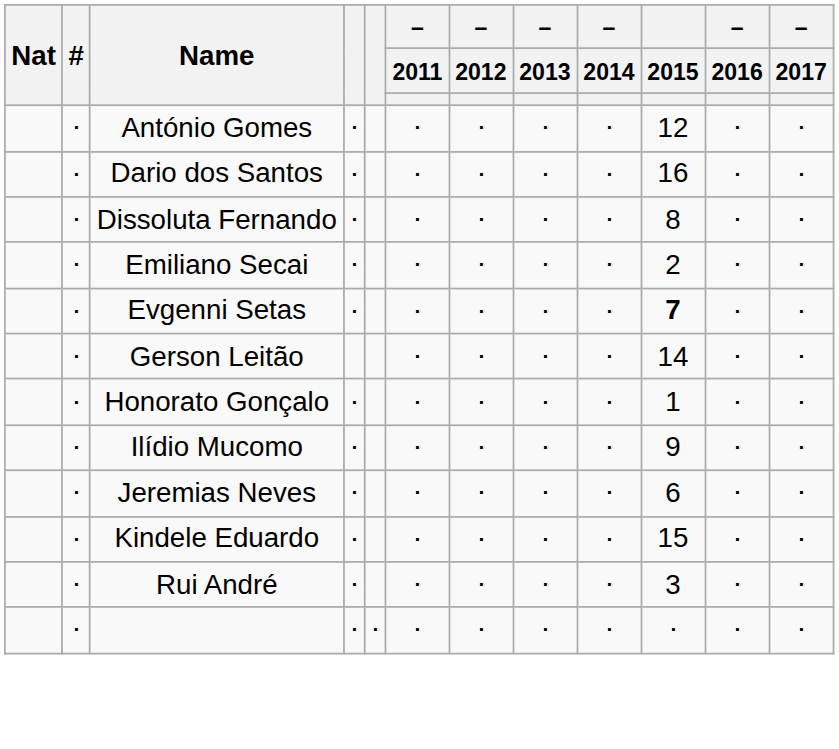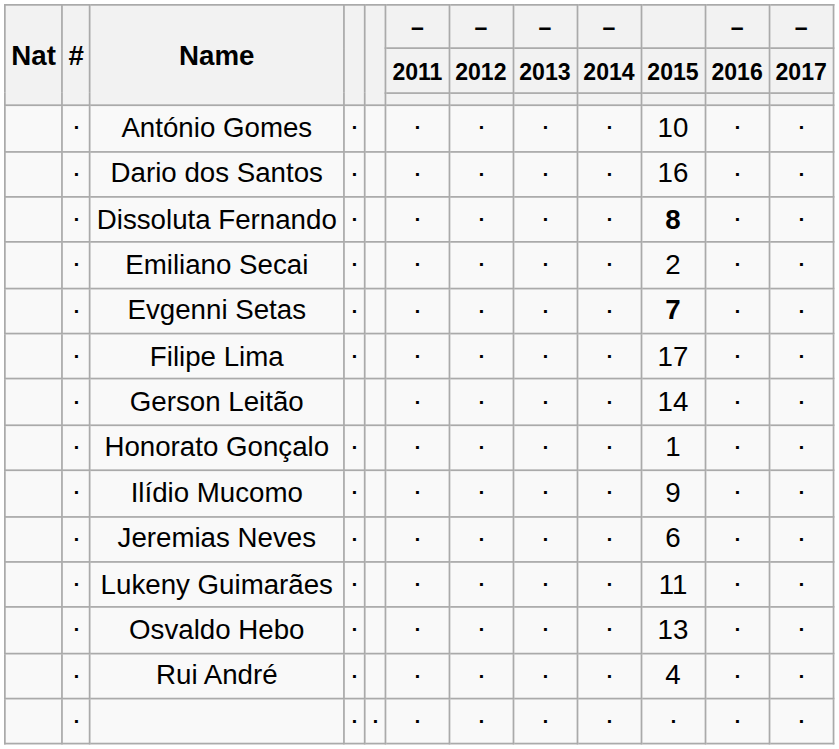 <table class="wikitable plainrowheaders sortable" style="text-align:center">
 <tr>
 <th scope="col" rowspan="3">Nat</th>
 <th scope="col" rowspan="3">#</th>
 <th scope="col" rowspan="3">Name</th>
 <th scope="col" rowspan="3"></th>
 <th scope="col" rowspan="3"></th>
 <th colspan="1"><small>–</small></th>
 <th colspan="1"><small>–</small></th>
 <th colspan="1"><small>–</small></th>
 <th colspan="1"><small>–</small></th>
 <th colspan="1"><small></small></th>
 <th colspan="1"><small>–</small></th>
 <th colspan="1"><small>–</small></th>
 </tr>
 <tr>
 <th colspan="1"><small>2011</small></th>
 <th colspan="1"><small>2012</small></th>
 <th colspan="1"><small>2013</small></th>
 <th colspan="1"><small>2014</small></th>
 <th colspan="1"><small>2015</small></th>
 <th colspan="1"><small>2016</small></th>
 <th colspan="1"><small>2017</small></th>
 </tr>
 <tr>
 <th scope="col" rowspan="1"><small></small></th>
 <th scope="col" rowspan="1"><small></small></th>
 <th scope="col" rowspan="1"><small></small></th>
 <th scope="col" rowspan="1"><small></small></th>
 <th scope="col" rowspan="1"><small></small></th>
 <th scope="col" rowspan="1"><small></small></th>
 <th scope="col" rowspan="1"></th>
 </tr>
 <tr>
 <td></td>
 <td>⋅</td>
 <td>António Gomes</td>
 <td>⋅</td>
 <td data-sort-value="3"></td>
 <td>⋅</td>
 <td>⋅</td>
 <td>⋅</td>
 <td>⋅</td>
-<td>12</td>
+<td>10</td>
 <td>⋅</td>
 <td>⋅</td>
 </tr>
 <tr>
 <td></td>
 <td>⋅</td>
 <td>Dario dos Santos</td>
 <td>⋅</td>
 <td data-sort-value="5"></td>
 <td>⋅</td>
 <td>⋅</td>
 <td>⋅</td>
 <td>⋅</td>
 <td>16</td>
 <td>⋅</td>
 <td>⋅</td>
 </tr>
 <tr>
 <td></td>
 <td>⋅</td>
 <td>Dissoluta Fernando</td>
 <td>⋅</td>
 <td data-sort-value="3"></td>
 <td>⋅</td>
 <td>⋅</td>
 <td>⋅</td>
 <td>⋅</td>
-<td data-sort-value="08">8</td>
+<td data-sort-value="08"><strong>8</strong></td>
 <td>⋅</td>
 <td>⋅</td>
 </tr>
 <tr>
 <td></td>
 <td>⋅</td>
 <td>Emiliano Secai</td>
 <td>⋅</td>
 <td data-sort-value="5"></td>
 <td>⋅</td>
 <td>⋅</td>
 <td>⋅</td>
 <td>⋅</td>
 <td data-sort-value="05">2</td>
 <td>⋅</td>
 <td>⋅</td>
 </tr>
 <tr>
 <td></td>
 <td>⋅</td>
 <td>Evgenni Setas</td>
 <td>⋅</td>
 <td data-sort-value="2"></td>
 <td>⋅</td>
 <td>⋅</td>
 <td>⋅</td>
 <td>⋅</td>
 <td data-sort-value="07"><strong>7</strong></td>
+<td>⋅</td>
+<td>⋅</td>
+</tr>
+<tr>
+<td></td>
+<td>⋅</td>
+<td>Filipe Lima</td>
+<td>⋅</td>
+<td data-sort-value="3"></td>
+<td>⋅</td>
+<td>⋅</td>
+<td>⋅</td>
+<td>⋅</td>
+<td>17</td>
 <td>⋅</td>
 <td>⋅</td>
 </tr>
 <tr>
 <td></td>
 <td>⋅</td>
 <td>Gerson Leitão</td>
 <td></td>
 <td data-sort-value="4"></td>
 <td>⋅</td>
 <td>⋅</td>
 <td>⋅</td>
 <td>⋅</td>
 <td>14</td>
 <td>⋅</td>
 <td>⋅</td>
 </tr>
 <tr>
 <td></td>
 <td>⋅</td>
 <td>Honorato Gonçalo</td>
 <td>⋅</td>
 <td data-sort-value="2"></td>
 <td>⋅</td>
 <td>⋅</td>
 <td>⋅</td>
 <td>⋅</td>
 <td data-sort-value="01">1</td>
 <td>⋅</td>
 <td>⋅</td>
 </tr>
 <tr>
 <td></td>
 <td>⋅</td>
 <td>Ilídio Mucomo</td>
 <td>⋅</td>
 <td data-sort-value="4"></td>
 <td>⋅</td>
 <td>⋅</td>
 <td>⋅</td>
 <td>⋅</td>
 <td data-sort-value="09">9</td>
 <td>⋅</td>
 <td>⋅</td>
 </tr>
 <tr>
 <td></td>
 <td>⋅</td>
 <td>Jeremias Neves</td>
 <td>⋅</td>
 <td data-sort-value="2"></td>
 <td>⋅</td>
 <td>⋅</td>
 <td>⋅</td>
 <td>⋅</td>
 <td data-sort-value="06">6</td>
 <td>⋅</td>
 <td>⋅</td>
 </tr>
 <tr>
 <td></td>
 <td>⋅</td>
-<td>Kindele Eduardo</td>
+<td>Lukeny Guimarães</td>
 <td>⋅</td>
-<td data-sort-value="3"></td>
+<td data-sort-value="1"></td>
 <td>⋅</td>
 <td>⋅</td>
 <td>⋅</td>
 <td>⋅</td>
-<td>15</td>
+<td>11</td>
+<td>⋅</td>
+<td>⋅</td>
+</tr>
+<tr>
+<td></td>
+<td>⋅</td>
+<td>Osvaldo Hebo</td>
+<td>⋅</td>
+<td data-sort-value="2"></td>
+<td>⋅</td>
+<td>⋅</td>
+<td>⋅</td>
+<td>⋅</td>
+<td>13</td>
 <td>⋅</td>
 <td>⋅</td>
 </tr>
 <tr>
 <td></td>
 <td>⋅</td>
 <td>Rui André</td>
 <td>⋅</td>
 <td data-sort-value="4"></td>
 <td>⋅</td>
 <td>⋅</td>
 <td>⋅</td>
 <td>⋅</td>
-<td data-sort-value="04">3</td>
+<td data-sort-value="04">4</td>
 <td>⋅</td>
 <td>⋅</td>
 </tr>
 <tr>
 <td></td>
 <td>⋅</td>
 <td></td>
 <td>⋅</td>
 <td>⋅</td>
 <td>⋅</td>
 <td>⋅</td>
 <td>⋅</td>
 <td>⋅</td>
 <td>⋅</td>
 <td>⋅</td>
 <td>⋅</td>
 </tr>
 </table>
